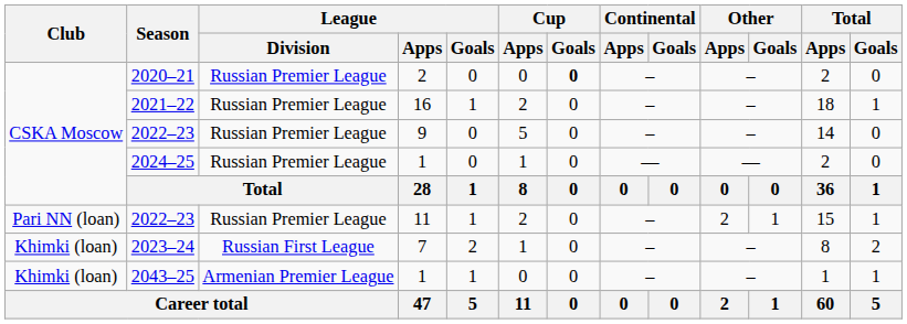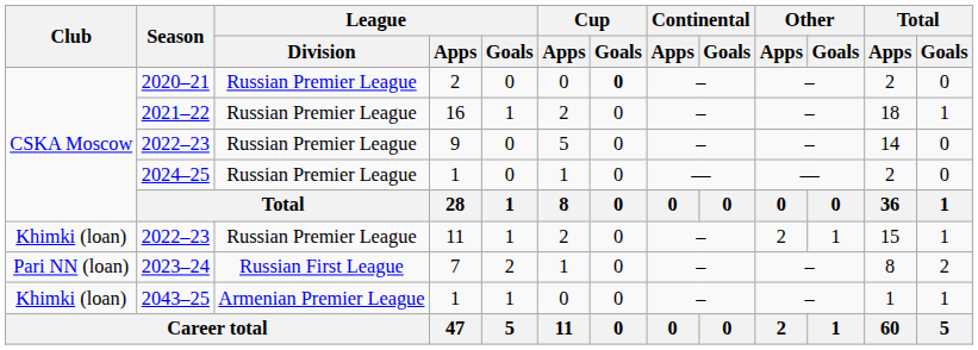 <table class="wikitable" style="text-align: center;">
 <tr>
 <th rowspan="2">Club</th>
 <th rowspan="2">Season</th>
 <th colspan="3">League</th>
 <th colspan="2">Cup</th>
 <th colspan="2">Continental</th>
 <th colspan="2">Other</th>
 <th colspan="2">Total</th>
 </tr>
 <tr>
 <th>Division</th>
 <th>Apps</th>
 <th>Goals</th>
 <th>Apps</th>
 <th>Goals</th>
 <th>Apps</th>
 <th>Goals</th>
 <th>Apps</th>
 <th>Goals</th>
 <th>Apps</th>
 <th>Goals</th>
 </tr>
 <tr>
 <td rowspan="5"><a href='#'>CSKA Moscow</a></td>
 <td><a href='#'>2020–21</a></td>
 <td><a href='#'>Russian Premier League</a></td>
 <td>2</td>
 <td>0</td>
 <td>0</td>
 <td><strong>0</strong></td>
 <td colspan=2>–</td>
 <td colspan=2>–</td>
 <td>2</td>
 <td>0</td>
 </tr>
 <tr>
 <td><a href='#'>2021–22</a></td>
 <td>Russian Premier League</td>
 <td>16</td>
 <td>1</td>
 <td>2</td>
 <td>0</td>
 <td colspan=2>–</td>
 <td colspan=2>–</td>
 <td>18</td>
 <td>1</td>
 </tr>
 <tr>
 <td><a href='#'>2022–23</a></td>
 <td>Russian Premier League</td>
 <td>9</td>
 <td>0</td>
 <td>5</td>
 <td>0</td>
 <td colspan=2>–</td>
 <td colspan=2>–</td>
 <td>14</td>
 <td>0</td>
 </tr>
 <tr>
 <td><a href='#'>2024–25</a></td>
 <td>Russian Premier League</td>
 <td>1</td>
 <td>0</td>
 <td>1</td>
 <td>0</td>
 <td colspan="2">—</td>
 <td colspan="2">—</td>
 <td>2</td>
 <td>0</td>
 </tr>
 <tr>
 <th colspan="2">Total</th>
 <th>28</th>
 <th>1</th>
 <th>8</th>
 <th>0</th>
 <th>0</th>
 <th>0</th>
 <th>0</th>
 <th>0</th>
 <th>36</th>
 <th>1</th>
 </tr>
 <tr>
-<td><a href='#'>Pari NN</a> (loan)</td>
+<td><a href='#'>Khimki</a> (loan)</td>
 <td><a href='#'>2022–23</a></td>
 <td>Russian Premier League</td>
 <td>11</td>
 <td>1</td>
 <td>2</td>
 <td>0</td>
 <td colspan=2>–</td>
 <td>2</td>
 <td>1</td>
 <td>15</td>
 <td>1</td>
 </tr>
 <tr>
-<td><a href='#'>Khimki</a> (loan)</td>
+<td><a href='#'>Pari NN</a> (loan)</td>
 <td><a href='#'>2023–24</a></td>
 <td><a href='#'>Russian First League</a></td>
 <td>7</td>
 <td>2</td>
 <td>1</td>
 <td>0</td>
 <td colspan=2>–</td>
 <td colspan=2>–</td>
 <td>8</td>
 <td>2</td>
 </tr>
 <tr>
 <td><a href='#'>Khimki</a> (loan)</td>
 <td><a href='#'>2043–25</a></td>
 <td><a href='#'>Armenian Premier League</a></td>
 <td>1</td>
 <td>1</td>
 <td>0</td>
 <td>0</td>
 <td colspan=2>–</td>
 <td colspan=2>–</td>
 <td>1</td>
 <td>1</td>
 </tr>
 <tr>
 <th colspan="3">Career total</th>
 <th>47</th>
 <th>5</th>
 <th>11</th>
 <th>0</th>
 <th>0</th>
 <th>0</th>
 <th>2</th>
 <th>1</th>
 <th>60</th>
 <th>5</th>
 </tr>
 </table>
